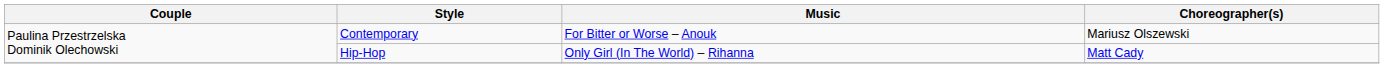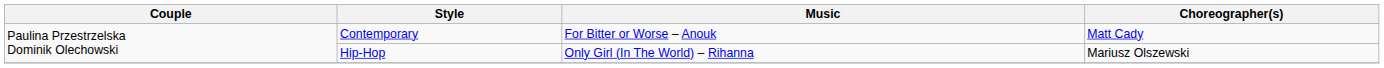 <table class="wikitable" width="90%">
 <tr>
 <th>Couple</th>
 <th>Style</th>
 <th>Music</th>
 <th>Choreographer(s)</th>
 </tr>
 <tr>
 <td rowspan="2">Paulina Przestrzelska<br>Dominik Olechowski</td>
 <td><a href='#'>Contemporary</a></td>
 <td><a href='#'>For Bitter or Worse</a> – <a href='#'>Anouk</a></td>
-<td>Mariusz Olszewski</td>
+<td><a href='#'>Matt Cady</a></td>
 </tr>
 <tr>
 <td><a href='#'>Hip-Hop</a></td>
 <td><a href='#'>Only Girl (In The World)</a> – <a href='#'>Rihanna</a></td>
-<td><a href='#'>Matt Cady</a></td>
+<td>Mariusz Olszewski</td>
 </tr>
 <tr>
 </tr>
 </table>
